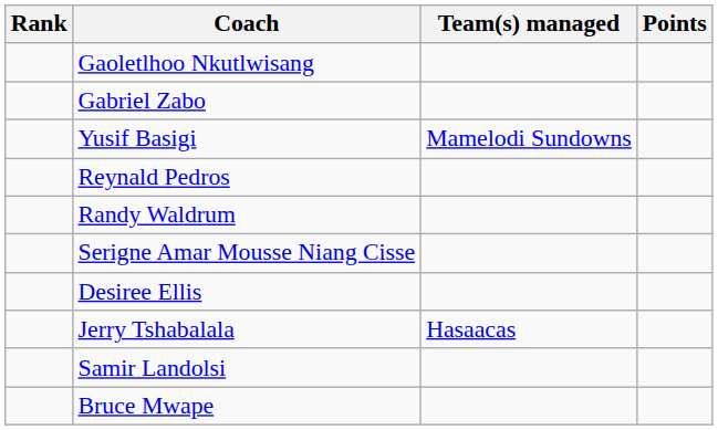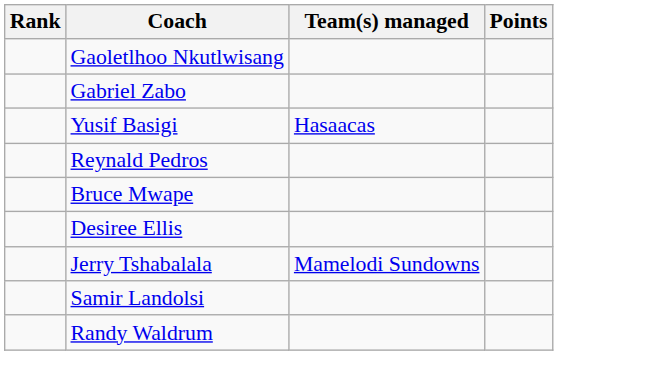 <table class="wikitable plainrowheaders sortable">
 <tr>
 <th>Rank</th>
 <th>Coach</th>
 <th>Team(s) managed</th>
 <th>Points</th>
 </tr>
 <tr>
 <td></td>
 <td> <a href='#'>Gaoletlhoo Nkutlwisang</a></td>
 <td></td>
 <td></td>
 </tr>
 <tr>
 <td></td>
 <td> <a href='#'>Gabriel Zabo</a></td>
 <td></td>
 <td></td>
 </tr>
 <tr>
 <td></td>
 <td> <a href='#'>Yusif Basigi</a></td>
-<td> <a href='#'>Mamelodi Sundowns</a></td>
+<td> <a href='#'>Hasaacas</a></td>
 <td></td>
 </tr>
 <tr>
 <td></td>
 <td> <a href='#'>Reynald Pedros</a></td>
 <td></td>
 <td></td>
 </tr>
 <tr>
 <td></td>
-<td> <a href='#'>Randy Waldrum</a></td>
-<td></td>
-<td></td>
-</tr>
-<tr>
-<td></td>
-<td> <a href='#'>Serigne Amar Mousse Niang Cisse</a></td>
+<td> <a href='#'>Bruce Mwape</a></td>
 <td></td>
 <td></td>
 </tr>
 <tr>
 <td></td>
 <td> <a href='#'>Desiree Ellis</a></td>
 <td></td>
 <td></td>
 </tr>
 <tr>
 <td></td>
 <td> <a href='#'>Jerry Tshabalala</a></td>
-<td> <a href='#'>Hasaacas</a></td>
+<td> <a href='#'>Mamelodi Sundowns</a></td>
 <td></td>
 </tr>
 <tr>
 <td></td>
 <td> <a href='#'>Samir Landolsi</a></td>
 <td></td>
 <td></td>
 </tr>
 <tr>
 <td></td>
-<td> <a href='#'>Bruce Mwape</a></td>
+<td> <a href='#'>Randy Waldrum</a></td>
 <td></td>
 <td></td>
 </tr>
 </table>
